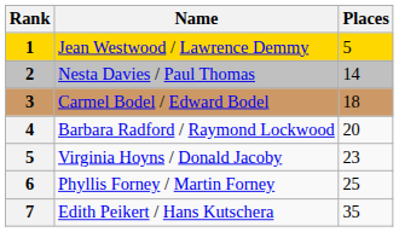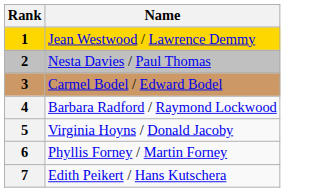 <table class="wikitable">
 <tr>
 <th>Rank</th>
 <th>Name</th>
-<th>Places</th>
 </tr>
 <tr bgcolor=gold>
 <td align=center><strong>1</strong></td>
 <td> <a href='#'>Jean Westwood</a> / <a href='#'>Lawrence Demmy</a></td>
-<td>5</td>
 </tr>
 <tr bgcolor=silver>
 <td align=center><strong>2</strong></td>
 <td> <a href='#'>Nesta Davies</a> / <a href='#'>Paul Thomas</a></td>
-<td>14</td>
 </tr>
 <tr bgcolor=cc9966>
 <td align=center><strong>3</strong></td>
 <td> <a href='#'>Carmel Bodel</a> / <a href='#'>Edward Bodel</a></td>
-<td>18</td>
 </tr>
 <tr>
 <th>4</th>
 <td> <a href='#'>Barbara Radford</a> / <a href='#'>Raymond Lockwood</a></td>
-<td>20</td>
 </tr>
 <tr>
 <th>5</th>
 <td> <a href='#'>Virginia Hoyns</a> / <a href='#'>Donald Jacoby</a></td>
-<td>23</td>
 </tr>
 <tr>
 <th>6</th>
 <td> <a href='#'>Phyllis Forney</a> / <a href='#'>Martin Forney</a></td>
-<td>25</td>
 </tr>
 <tr>
 <th>7</th>
 <td> <a href='#'>Edith Peikert</a> / <a href='#'>Hans Kutschera</a></td>
-<td>35</td>
 </tr>
 </table>
